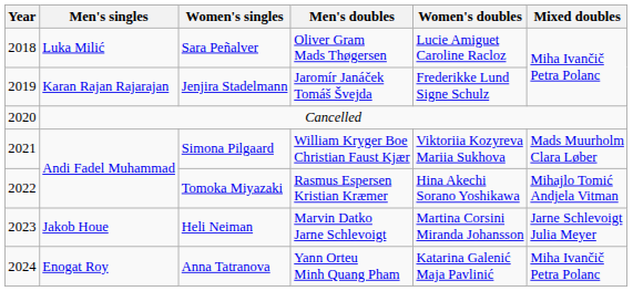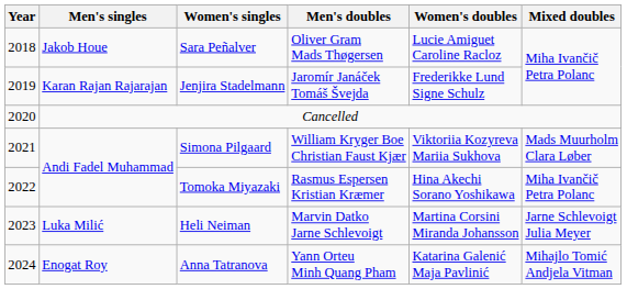 <table class=wikitable style="font-size:90%;">
 <tr>
 <th>Year</th>
 <th>Men's singles</th>
 <th>Women's singles</th>
 <th>Men's doubles</th>
 <th>Women's doubles</th>
 <th>Mixed doubles</th>
 </tr>
 <tr>
 <td>2018</td>
-<td> <a href='#'>Luka Milić</a></td>
+<td> <a href='#'>Jakob Houe</a></td>
 <td> <a href='#'>Sara Peñalver</a></td>
 <td> <a href='#'>Oliver Gram</a><br> <a href='#'>Mads Thøgersen</a></td>
 <td> <a href='#'>Lucie Amiguet</a><br> <a href='#'>Caroline Racloz</a></td>
 <td rowspan=2> <a href='#'>Miha Ivančič</a><br> <a href='#'>Petra Polanc</a></td>
 </tr>
 <tr>
 <td>2019</td>
 <td> <a href='#'>Karan Rajan Rajarajan</a></td>
 <td> <a href='#'>Jenjira Stadelmann</a></td>
 <td> <a href='#'>Jaromír Janáček</a><br> <a href='#'>Tomáš Švejda</a></td>
 <td> <a href='#'>Frederikke Lund</a><br> <a href='#'>Signe Schulz</a></td>
 </tr>
 <tr>
 <td>2020</td>
 <td colspan="5" align="center"><em>Cancelled</em></td>
 </tr>
 <tr>
 <td>2021</td>
 <td rowspan=2> <a href='#'>Andi Fadel Muhammad</a></td>
 <td> <a href='#'>Simona Pilgaard</a></td>
 <td> <a href='#'>William Kryger Boe</a><br> <a href='#'>Christian Faust Kjær</a></td>
 <td> <a href='#'>Viktoriia Kozyreva</a><br> <a href='#'>Mariia Sukhova</a></td>
 <td> <a href='#'>Mads Muurholm</a><br> <a href='#'>Clara Løber</a></td>
 </tr>
 <tr>
 <td>2022</td>
 <td> <a href='#'>Tomoka Miyazaki</a></td>
 <td> <a href='#'>Rasmus Espersen</a><br> <a href='#'>Kristian Kræmer</a></td>
 <td> <a href='#'>Hina Akechi</a><br> <a href='#'>Sorano Yoshikawa</a></td>
-<td> <a href='#'>Mihajlo Tomić</a><br> <a href='#'>Andjela Vitman</a></td>
+<td> <a href='#'>Miha Ivančič</a><br> <a href='#'>Petra Polanc</a></td>
 </tr>
 <tr>
 <td>2023</td>
-<td> <a href='#'>Jakob Houe</a></td>
+<td> <a href='#'>Luka Milić</a></td>
 <td> <a href='#'>Heli Neiman</a></td>
 <td> <a href='#'>Marvin Datko</a><br> <a href='#'>Jarne Schlevoigt</a></td>
 <td> <a href='#'>Martina Corsini</a><br> <a href='#'>Miranda Johansson</a></td>
 <td> <a href='#'>Jarne Schlevoigt</a><br> <a href='#'>Julia Meyer</a></td>
 </tr>
 <tr>
 <td>2024</td>
 <td> <a href='#'>Enogat Roy</a></td>
 <td> <a href='#'>Anna Tatranova</a></td>
 <td> <a href='#'>Yann Orteu</a><br> <a href='#'>Minh Quang Pham</a></td>
 <td> <a href='#'>Katarina Galenić</a><br> <a href='#'>Maja Pavlinić</a></td>
-<td> <a href='#'>Miha Ivančič</a><br> <a href='#'>Petra Polanc</a></td>
+<td> <a href='#'>Mihajlo Tomić</a><br> <a href='#'>Andjela Vitman</a></td>
 </tr>
 </table>
